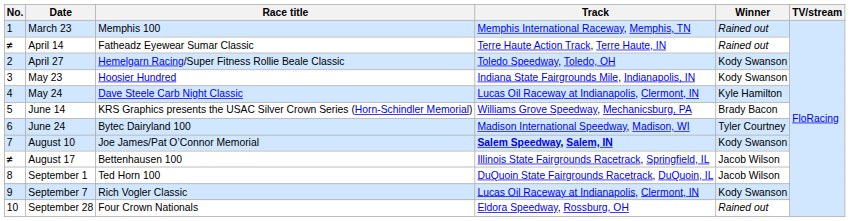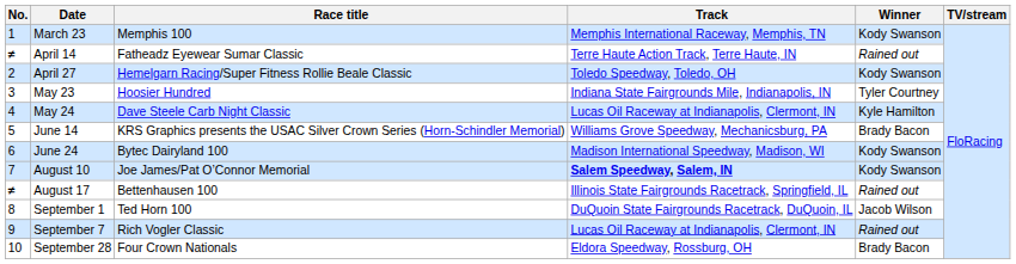 <table class="wikitable" style="font-size:85%;">
 <tr>
 <th>No.</th>
 <th>Date</th>
 <th>Race title</th>
 <th>Track</th>
 <th>Winner</th>
 <th>TV/stream</th>
 </tr>
 <tr style="background:#D0E7FF;">
 <td>1</td>
 <td>March 23</td>
 <td>Memphis 100</td>
 <td><a href='#'>Memphis International Raceway</a>, <a href='#'>Memphis, TN</a></td>
-<td><em>Rained out</em></td>
+<td>Kody Swanson</td>
 <td rowspan=12><a href='#'>FloRacing</a></td>
 </tr>
 <tr style="background:white;">
 <td><strong>≠ </strong></td>
 <td>April 14</td>
 <td>Fatheadz Eyewear Sumar Classic</td>
 <td><a href='#'>Terre Haute Action Track</a>, <a href='#'>Terre Haute, IN</a></td>
 <td><em>Rained out</em></td>
 </tr>
 <tr style="background:#D0E7FF;">
 <td>2</td>
 <td>April 27</td>
 <td><a href='#'>Hemelgarn Racing</a>/Super Fitness Rollie Beale Classic</td>
 <td><a href='#'>Toledo Speedway</a>, <a href='#'>Toledo, OH</a></td>
 <td>Kody Swanson</td>
 </tr>
 <tr style="background:white;">
 <td>3</td>
 <td>May 23</td>
 <td><a href='#'>Hoosier Hundred</a></td>
 <td><a href='#'>Indiana State Fairgrounds Mile</a>, <a href='#'>Indianapolis, IN</a></td>
-<td>Kody Swanson</td>
+<td>Tyler Courtney</td>
 </tr>
 <tr style="background:#D0E7FF;">
 <td>4</td>
 <td>May 24</td>
 <td><a href='#'>Dave Steele Carb Night Classic</a></td>
 <td><a href='#'>Lucas Oil Raceway at Indianapolis</a>, <a href='#'>Clermont, IN</a></td>
 <td>Kyle Hamilton</td>
 </tr>
 <tr style="background:white;">
 <td>5</td>
 <td>June 14</td>
 <td>KRS Graphics presents the USAC Silver Crown Series (<a href='#'>Horn-Schindler Memorial</a>)</td>
 <td><a href='#'>Williams Grove Speedway</a>, <a href='#'>Mechanicsburg, PA</a></td>
 <td>Brady Bacon</td>
 </tr>
 <tr style="background:#D0E7FF;">
 <td>6</td>
 <td>June 24</td>
 <td>Bytec Dairyland 100</td>
 <td><a href='#'>Madison International Speedway</a>, <a href='#'>Madison, WI</a></td>
-<td>Tyler Courtney</td>
+<td>Kody Swanson</td>
 </tr>
 <tr style="background:#D0E7FF;">
 <td>7</td>
 <td>August 10</td>
 <td>Joe James/Pat O’Connor Memorial</td>
 <td><strong><a href='#'>Salem Speedway</a>, <a href='#'>Salem, IN</a></strong></td>
 <td>Kody Swanson</td>
 </tr>
 <tr style="background:white;">
 <td><strong>≠ </strong></td>
 <td>August 17</td>
 <td>Bettenhausen 100</td>
 <td><a href='#'>Illinois State Fairgrounds Racetrack</a>, <a href='#'>Springfield, IL</a></td>
-<td>Jacob Wilson</td>
+<td><em>Rained out</em></td>
 </tr>
 <tr style="background:white;">
 <td>8</td>
 <td>September 1</td>
 <td>Ted Horn 100</td>
 <td><a href='#'>DuQuoin State Fairgrounds Racetrack</a>, <a href='#'>DuQuoin, IL</a></td>
 <td>Jacob Wilson</td>
 </tr>
 <tr style="background:#D0E7FF;">
 <td>9</td>
 <td>September 7</td>
 <td>Rich Vogler Classic</td>
 <td><a href='#'>Lucas Oil Raceway at Indianapolis</a>, <a href='#'>Clermont, IN</a></td>
-<td>Kody Swanson</td>
+<td><em>Rained out</em></td>
 </tr>
 <tr style="background:white;">
 <td>10</td>
 <td>September 28</td>
 <td>Four Crown Nationals</td>
 <td><a href='#'>Eldora Speedway</a>, <a href='#'>Rossburg, OH</a></td>
-<td><em>Rained out</em></td>
+<td>Brady Bacon</td>
 </tr>
 </table>
